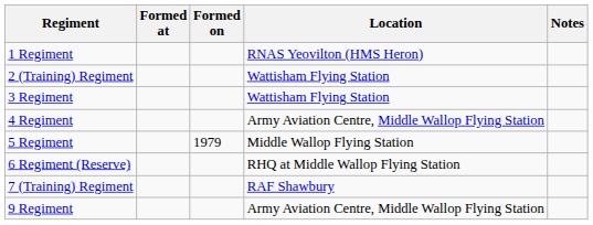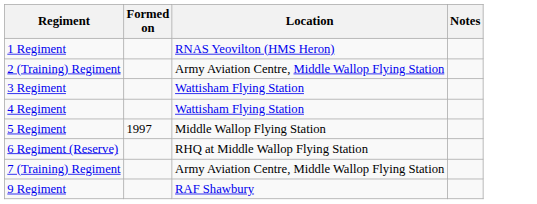 <table class="wikitable sortable">
 <tr>
 <th>Regiment</th>
-<th>Formed<br>at</th>
 <th>Formed<br>on</th>
 <th>Location</th>
 <th>Notes</th>
 </tr>
 <tr>
 <td><a href='#'>1 Regiment</a></td>
 <td></td>
-<td></td>
 <td><a href='#'>RNAS Yeovilton (HMS Heron)</a></td>
 <td></td>
 </tr>
 <tr>
 <td><a href='#'>2 (Training) Regiment</a></td>
 <td></td>
-<td></td>
-<td><a href='#'>Wattisham Flying Station</a></td>
+<td>Army Aviation Centre, <a href='#'>Middle Wallop Flying Station</a></td>
 <td></td>
 </tr>
 <tr>
 <td><a href='#'>3 Regiment</a></td>
-<td></td>
 <td></td>
 <td><a href='#'>Wattisham Flying Station</a></td>
 <td></td>
 </tr>
 <tr>
 <td><a href='#'>4 Regiment</a></td>
 <td></td>
-<td></td>
-<td>Army Aviation Centre, <a href='#'>Middle Wallop Flying Station</a></td>
+<td><a href='#'>Wattisham Flying Station</a></td>
 <td></td>
 </tr>
 <tr>
 <td><a href='#'>5 Regiment</a></td>
-<td></td>
-<td>1979</td>
+<td>1997</td>
 <td>Middle Wallop Flying Station</td>
 <td></td>
 </tr>
 <tr>
 <td><a href='#'>6 Regiment (Reserve)</a></td>
-<td></td>
 <td></td>
 <td>RHQ at Middle Wallop Flying Station</td>
 <td></td>
 </tr>
 <tr>
 <td><a href='#'>7 (Training) Regiment</a></td>
 <td></td>
-<td></td>
-<td><a href='#'>RAF Shawbury</a></td>
+<td>Army Aviation Centre, Middle Wallop Flying Station</td>
 <td></td>
 </tr>
 <tr>
 <td><a href='#'>9 Regiment</a></td>
 <td></td>
-<td></td>
-<td>Army Aviation Centre, Middle Wallop Flying Station</td>
+<td><a href='#'>RAF Shawbury</a></td>
 <td></td>
 </tr>
 </table>
